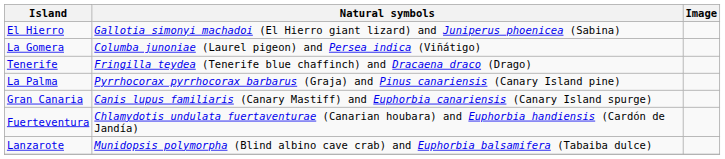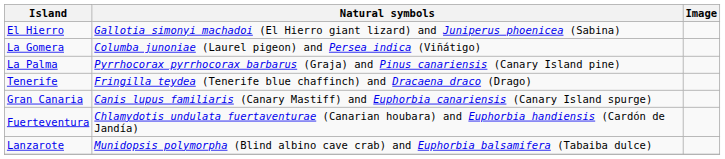 <table class="wikitable" style="margin:1em auto;">
 <tr>
 <th>Island</th>
 <th>Natural symbols</th>
 <th>Image</th>
 </tr>
 <tr>
 <td> <a href='#'>El Hierro</a></td>
 <td><em><a href='#'>Gallotia simonyi machadoi</a></em> (El Hierro giant lizard) and <em><a href='#'>Juniperus phoenicea</a></em> (Sabina)</td>
 <td> </td>
 </tr>
 <tr>
 <td> <a href='#'>La Gomera</a></td>
 <td><em><a href='#'>Columba junoniae</a></em> (Laurel pigeon) and <em><a href='#'>Persea indica</a></em> (Viñátigo)</td>
 <td> </td>
 </tr>
 <tr>
-<td> <a href='#'>Tenerife</a></td>
-<td><em><a href='#'>Fringilla teydea</a></em> (Tenerife blue chaffinch) and <em><a href='#'>Dracaena draco</a></em> (Drago)</td>
+<td> <a href='#'>La Palma</a></td>
+<td><em><a href='#'>Pyrrhocorax pyrrhocorax barbarus</a></em> (Graja) and <em><a href='#'>Pinus canariensis</a></em> (Canary Island pine)</td>
 <td> </td>
 </tr>
 <tr>
-<td> <a href='#'>La Palma</a></td>
-<td><em><a href='#'>Pyrrhocorax pyrrhocorax barbarus</a></em> (Graja) and <em><a href='#'>Pinus canariensis</a></em> (Canary Island pine)</td>
+<td> <a href='#'>Tenerife</a></td>
+<td><em><a href='#'>Fringilla teydea</a></em> (Tenerife blue chaffinch) and <em><a href='#'>Dracaena draco</a></em> (Drago)</td>
 <td> </td>
 </tr>
 <tr>
 <td> <a href='#'>Gran Canaria</a></td>
 <td><em><a href='#'>Canis lupus familiaris</a></em> (Canary Mastiff) and <em><a href='#'>Euphorbia canariensis</a></em> (Canary Island spurge)</td>
 <td> </td>
 </tr>
 <tr>
 <td> <a href='#'>Fuerteventura</a></td>
 <td><em><a href='#'>Chlamydotis undulata fuertaventurae</a></em> (Canarian houbara) and <em><a href='#'>Euphorbia handiensis</a></em> (Cardón de Jandía)</td>
 <td> </td>
 </tr>
 <tr>
 <td> <a href='#'>Lanzarote</a></td>
 <td><em><a href='#'>Munidopsis polymorpha</a></em> (Blind albino cave crab) and <em><a href='#'>Euphorbia balsamifera</a></em> (Tabaiba dulce)</td>
 <td> </td>
 </tr>
 <tr>
 </tr>
 </table>
